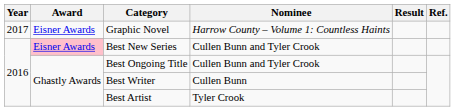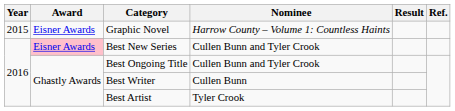 <table class="wikitable sortable">
 <tr>
 <th>Year</th>
 <th>Award</th>
 <th>Category</th>
 <th>Nominee</th>
 <th>Result</th>
 <th>Ref.</th>
 </tr>
 <tr>
-<td>2017</td>
+<td>2015</td>
 <td><a href='#'>Eisner Awards</a></td>
 <td>Graphic Novel</td>
 <td><em>Harrow County – Volume 1: Countless Haints</em></td>
 <td></td>
 <td></td>
 </tr>
 <tr>
 <td rowspan=4>2016</td>
 <td style="background: pink;"><a href='#'>Eisner Awards</a></td>
 <td>Best New Series</td>
 <td>Cullen Bunn and Tyler Crook</td>
 <td></td>
 <td></td>
 </tr>
 <tr>
 <td rowspan=3>Ghastly Awards</td>
 <td>Best Ongoing Title</td>
 <td>Cullen Bunn and Tyler Crook</td>
 <td></td>
 <td rowspan=3></td>
 </tr>
 <tr>
 <td>Best Writer</td>
 <td>Cullen Bunn</td>
 <td></td>
 </tr>
 <tr>
 <td>Best Artist</td>
 <td>Tyler Crook</td>
 <td></td>
 </tr>
 </table>
